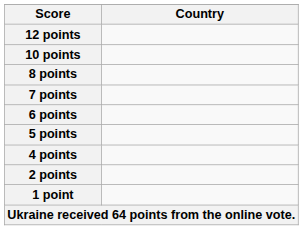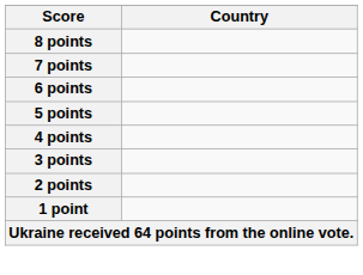 <table class="wikitable">
 <tr>
 </tr>
 <tr>
 <th scope="col" width="33%">Score</th>
 <th scope="col">Country</th>
-</tr>
-<tr>
-<th scope="row">12 points</th>
-<td></td>
-</tr>
-<tr>
-<th scope="row">10 points</th>
-<td></td>
 </tr>
 <tr>
 <th scope="row">8 points</th>
 <td></td>
 </tr>
 <tr>
 <th scope="row">7 points</th>
 <td></td>
 </tr>
 <tr>
 <th scope="row">6 points</th>
 <td></td>
 </tr>
 <tr>
 <th scope="row">5 points</th>
 <td></td>
 </tr>
 <tr>
 <th scope="row">4 points</th>
 <td></td>
 </tr>
 <tr>
+<th scope="row">3 points</th>
+<td></td>
+</tr>
+<tr>
 <th scope="row">2 points</th>
 <td></td>
 </tr>
 <tr>
 <th scope="row">1 point</th>
 <td></td>
 </tr>
 <tr>
 <th colspan="2">Ukraine received 64 points from the online vote.</th>
 </tr>
 </table>
